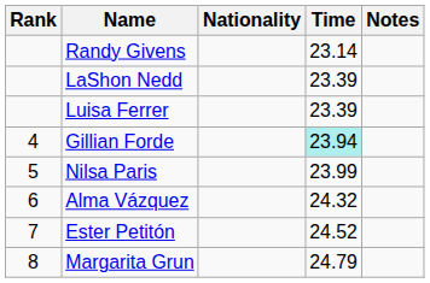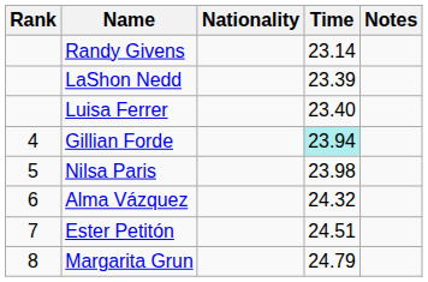 <table class="wikitable sortable" style="text-align:center">
 <tr>
 <th>Rank</th>
 <th>Name</th>
 <th>Nationality</th>
 <th>Time</th>
 <th>Notes</th>
 </tr>
 <tr>
 <td></td>
 <td align=left><a href='#'>Randy Givens</a></td>
 <td align=left></td>
 <td>23.14</td>
 <td></td>
 </tr>
 <tr>
 <td></td>
 <td align=left><a href='#'>LaShon Nedd</a></td>
 <td align=left></td>
 <td>23.39</td>
 <td></td>
 </tr>
 <tr>
 <td></td>
 <td align=left><a href='#'>Luisa Ferrer</a></td>
 <td align=left></td>
-<td>23.39</td>
+<td>23.40</td>
 <td></td>
 </tr>
 <tr>
 <td>4</td>
 <td align=left><a href='#'>Gillian Forde</a></td>
 <td align=left></td>
 <td style="background: paleturquoise;">23.94</td>
 <td></td>
 </tr>
 <tr>
 <td>5</td>
 <td align=left><a href='#'>Nilsa Paris</a></td>
 <td align=left></td>
-<td>23.99</td>
+<td>23.98</td>
 <td></td>
 </tr>
 <tr>
 <td>6</td>
 <td align=left><a href='#'>Alma Vázquez</a></td>
 <td align=left></td>
 <td>24.32</td>
 <td></td>
 </tr>
 <tr>
 <td>7</td>
 <td align=left><a href='#'>Ester Petitón</a></td>
 <td align=left></td>
-<td>24.52</td>
+<td>24.51</td>
 <td></td>
 </tr>
 <tr>
 <td>8</td>
 <td align=left><a href='#'>Margarita Grun</a></td>
 <td align=left></td>
 <td>24.79</td>
 <td></td>
 </tr>
 </table>
